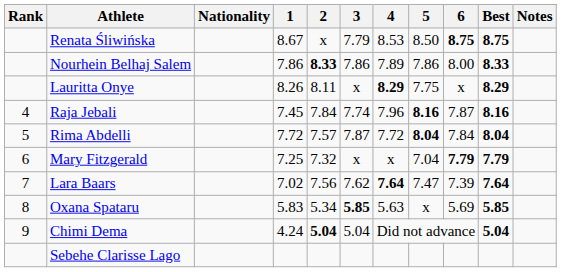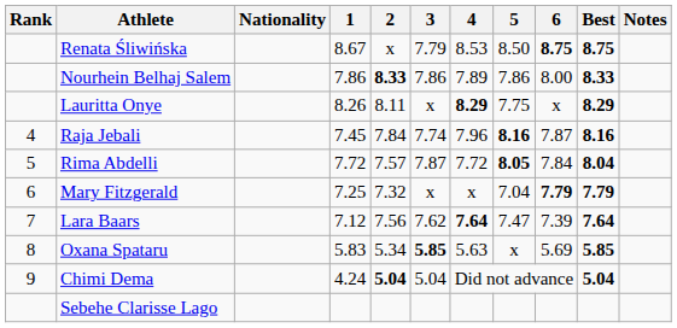 <table class="wikitable sortable" style="text-align:center">
 <tr>
 <th>Rank</th>
 <th>Athlete</th>
 <th>Nationality</th>
 <th>1</th>
 <th>2</th>
 <th>3</th>
 <th>4</th>
 <th>5</th>
 <th>6</th>
 <th>Best</th>
 <th>Notes</th>
 </tr>
 <tr>
 <td></td>
 <td align="left"><a href='#'>Renata Śliwińska</a></td>
 <td align="left"></td>
 <td>8.67</td>
 <td>x</td>
 <td>7.79</td>
 <td>8.53</td>
 <td>8.50</td>
 <td><strong>8.75</strong></td>
 <td><strong>8.75</strong></td>
 <td></td>
 </tr>
 <tr>
 <td></td>
 <td align="left"><a href='#'>Nourhein Belhaj Salem</a></td>
 <td align="left"></td>
 <td>7.86</td>
 <td><strong>8.33</strong></td>
 <td>7.86</td>
 <td>7.89</td>
 <td>7.86</td>
 <td>8.00</td>
 <td><strong>8.33</strong></td>
 <td></td>
 </tr>
 <tr>
 <td></td>
 <td align="left"><a href='#'>Lauritta Onye</a></td>
 <td align="left"></td>
 <td>8.26</td>
 <td>8.11</td>
 <td>x</td>
 <td><strong>8.29</strong></td>
 <td>7.75</td>
 <td>x</td>
 <td><strong>8.29</strong></td>
 <td></td>
 </tr>
 <tr>
 <td>4</td>
 <td align="left"><a href='#'>Raja Jebali</a></td>
 <td align="left"></td>
 <td>7.45</td>
 <td>7.84</td>
 <td>7.74</td>
 <td>7.96</td>
 <td><strong>8.16</strong></td>
 <td>7.87</td>
 <td><strong>8.16</strong></td>
 <td></td>
 </tr>
 <tr>
 <td>5</td>
 <td align="left"><a href='#'>Rima Abdelli</a></td>
 <td align="left"></td>
 <td>7.72</td>
 <td>7.57</td>
 <td>7.87</td>
 <td>7.72</td>
-<td><strong>8.04</strong></td>
+<td><strong>8.05</strong></td>
 <td>7.84</td>
 <td><strong>8.04</strong></td>
 <td></td>
 </tr>
 <tr>
 <td>6</td>
 <td align="left"><a href='#'>Mary Fitzgerald</a></td>
 <td align="left"></td>
 <td>7.25</td>
 <td>7.32</td>
 <td>x</td>
 <td>x</td>
 <td>7.04</td>
 <td><strong>7.79</strong></td>
 <td><strong>7.79</strong></td>
 <td></td>
 </tr>
 <tr>
 <td>7</td>
 <td align="left"><a href='#'>Lara Baars</a></td>
 <td align="left"></td>
-<td>7.02</td>
+<td>7.12</td>
 <td>7.56</td>
 <td>7.62</td>
 <td><strong>7.64</strong></td>
 <td>7.47</td>
 <td>7.39</td>
 <td><strong>7.64</strong></td>
 <td></td>
 </tr>
 <tr>
 <td>8</td>
 <td align="left"><a href='#'>Oxana Spataru</a></td>
 <td align="left"></td>
 <td>5.83</td>
 <td>5.34</td>
 <td><strong>5.85</strong></td>
 <td>5.63</td>
 <td>x</td>
 <td>5.69</td>
 <td><strong>5.85</strong></td>
 <td></td>
 </tr>
 <tr>
 <td>9</td>
 <td align="left"><a href='#'>Chimi Dema</a></td>
 <td align="left"></td>
 <td>4.24</td>
 <td><strong>5.04</strong></td>
 <td>5.04</td>
 <td colspan="3">Did not advance</td>
 <td><strong>5.04</strong></td>
 <td></td>
 </tr>
 <tr>
 <td></td>
 <td align="left"><a href='#'>Sebehe Clarisse Lago</a></td>
 <td align="left"></td>
 <td></td>
 <td></td>
 <td></td>
 <td></td>
 <td></td>
 <td></td>
 <td></td>
 <td></td>
 </tr>
 </table>
